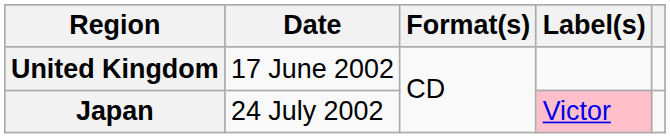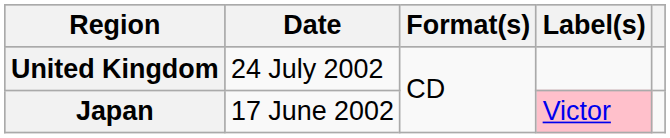 <table class="wikitable plainrowheaders">
 <tr>
 <th scope="col">Region</th>
 <th scope="col">Date</th>
 <th scope="col">Format(s)</th>
 <th scope="col">Label(s)</th>
 <th scope="col"></th>
 </tr>
 <tr>
 <th scope="row">United Kingdom</th>
-<td>17 June 2002</td>
+<td>24 July 2002</td>
 <td rowspan="2">CD</td>
 <td></td>
 <td></td>
 </tr>
 <tr>
 <th scope="row">Japan</th>
-<td>24 July 2002</td>
+<td>17 June 2002</td>
 <td style="background: pink;"><a href='#'>Victor</a></td>
 <td></td>
 </tr>
 </table>
